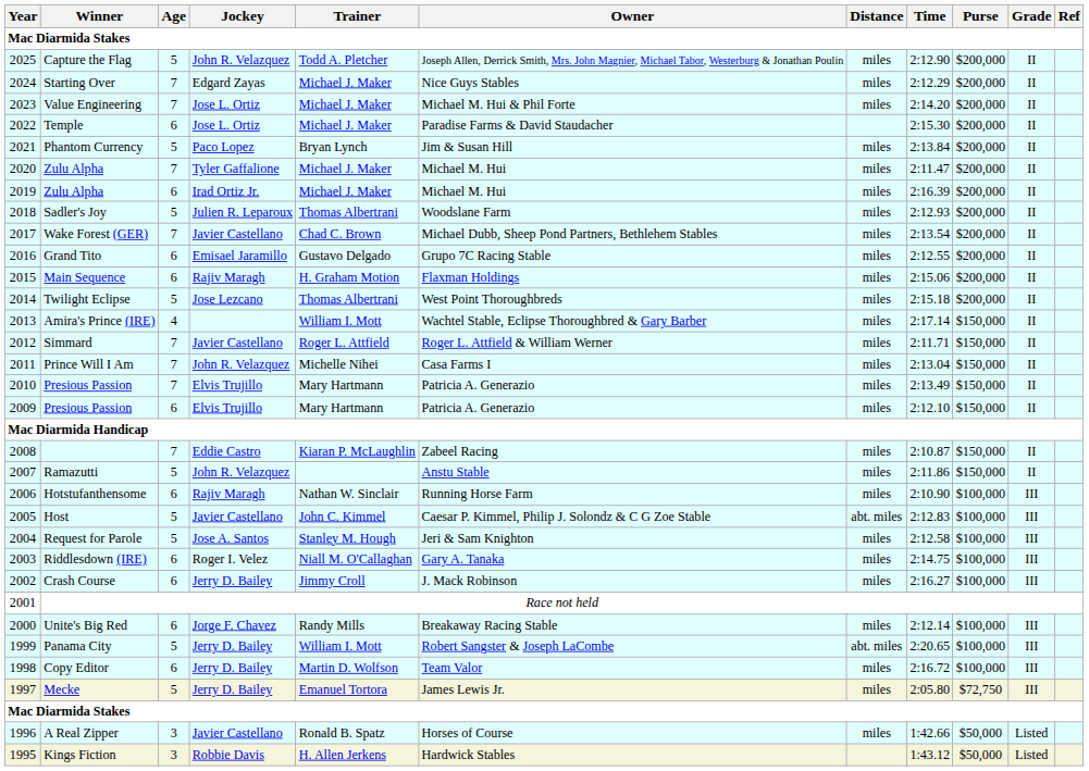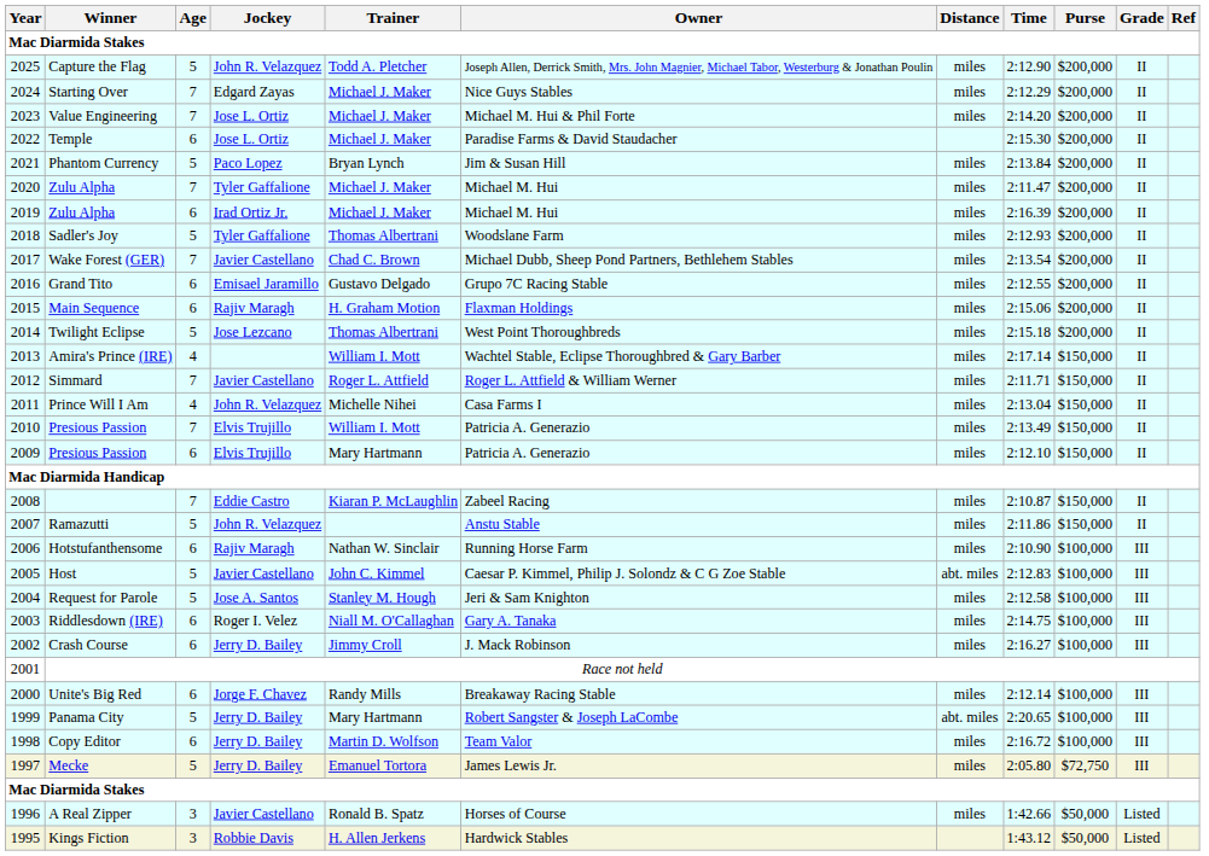 <table class="wikitable sortable">
 <tr>
 <th>Year</th>
 <th>Winner</th>
 <th>Age</th>
 <th>Jockey</th>
 <th>Trainer</th>
 <th>Owner</th>
 <th>Distance</th>
 <th>Time</th>
 <th>Purse</th>
 <th>Grade</th>
 <th>Ref</th>
 </tr>
 <tr style="font-size:90%; background-color:white">
 <td align="left" colspan=11><strong>Mac Diarmida Stakes</strong></td>
 </tr>
 <tr style="font-size:90%; background-color:lightcyan">
 <td align=center>2025</td>
 <td>Capture the Flag</td>
 <td align=center>5</td>
 <td><a href='#'>John R. Velazquez</a></td>
 <td><a href='#'>Todd A. Pletcher</a></td>
 <td><small>Joseph Allen, Derrick Smith, <a href='#'>Mrs. John Magnier</a>,  <a href='#'>Michael Tabor</a>, <a href='#'>Westerburg</a> & Jonathan Poulin</small></td>
 <td align=center> miles</td>
 <td align=center>2:12.90</td>
 <td align=center>$200,000</td>
 <td align=center>II</td>
 <td></td>
 </tr>
 <tr style="font-size:90%; background-color:lightcyan">
 <td align=center>2024</td>
 <td>Starting Over</td>
 <td align=center>7</td>
 <td>Edgard Zayas</td>
 <td><a href='#'>Michael J. Maker</a></td>
 <td>Nice Guys Stables</td>
 <td align=center> miles</td>
 <td align=center>2:12.29</td>
 <td align=center>$200,000</td>
 <td align=center>II</td>
 <td></td>
 </tr>
 <tr style="font-size:90%; background-color:lightcyan">
 <td align=center>2023</td>
 <td>Value Engineering</td>
 <td align=center>7</td>
 <td><a href='#'>Jose L. Ortiz</a></td>
 <td><a href='#'>Michael J. Maker</a></td>
 <td>Michael M. Hui & Phil Forte</td>
 <td align=center> miles</td>
 <td align=center>2:14.20</td>
 <td align=center>$200,000</td>
 <td align=center>II</td>
 <td></td>
 </tr>
 <tr style="font-size:90%; background-color:lightcyan">
 <td align=center>2022</td>
 <td>Temple</td>
 <td align=center>6</td>
 <td><a href='#'>Jose L. Ortiz</a></td>
 <td><a href='#'>Michael J. Maker</a></td>
 <td>Paradise Farms & David Staudacher</td>
 <td align=center></td>
 <td align=center>2:15.30</td>
 <td align=center>$200,000</td>
 <td align=center>II</td>
 <td></td>
 </tr>
 <tr style="font-size:90%; background-color:lightcyan">
 <td align=center>2021</td>
 <td>Phantom Currency</td>
 <td align=center>5</td>
 <td><a href='#'>Paco Lopez</a></td>
 <td>Bryan Lynch</td>
 <td>Jim & Susan Hill</td>
 <td align=center> miles</td>
 <td align=center>2:13.84</td>
 <td align=center>$200,000</td>
 <td align=center>II</td>
 <td></td>
 </tr>
 <tr style="font-size:90%; background-color:lightcyan">
 <td align=center>2020</td>
 <td><a href='#'>Zulu Alpha</a></td>
 <td align=center>7</td>
 <td><a href='#'>Tyler Gaffalione</a></td>
 <td><a href='#'>Michael J. Maker</a></td>
 <td>Michael M. Hui</td>
 <td align=center> miles</td>
 <td align=center>2:11.47</td>
 <td align=center>$200,000</td>
 <td align=center>II</td>
 <td></td>
 </tr>
 <tr style="font-size:90%; background-color:lightcyan">
 <td align=center>2019</td>
 <td><a href='#'>Zulu Alpha</a></td>
 <td align=center>6</td>
 <td><a href='#'>Irad Ortiz Jr.</a></td>
 <td><a href='#'>Michael J. Maker</a></td>
 <td>Michael M. Hui</td>
 <td align=center> miles</td>
 <td align=center>2:16.39</td>
 <td align=center>$200,000</td>
 <td align=center>II</td>
 <td></td>
 </tr>
 <tr style="font-size:90%; background-color:lightcyan">
 <td align=center>2018</td>
 <td>Sadler's Joy</td>
 <td align=center>5</td>
-<td><a href='#'>Julien R. Leparoux</a></td>
+<td><a href='#'>Tyler Gaffalione</a></td>
 <td><a href='#'>Thomas Albertrani</a></td>
 <td>Woodslane Farm</td>
 <td align=center> miles</td>
 <td align=center>2:12.93</td>
 <td align=center>$200,000</td>
 <td align=center>II</td>
 <td></td>
 </tr>
 <tr style="font-size:90%; background-color:lightcyan">
 <td align=center>2017</td>
 <td>Wake Forest <a href='#'>(GER)</a></td>
 <td align=center>7</td>
 <td><a href='#'>Javier Castellano</a></td>
 <td><a href='#'>Chad C. Brown</a></td>
 <td>Michael Dubb, Sheep Pond Partners, Bethlehem Stables</td>
 <td align=center> miles</td>
 <td align=center>2:13.54</td>
 <td align=center>$200,000</td>
 <td align=center>II</td>
 <td></td>
 </tr>
 <tr style="font-size:90%; background-color:lightcyan">
 <td align=center>2016</td>
 <td>Grand Tito</td>
 <td align=center>6</td>
 <td><a href='#'>Emisael Jaramillo</a></td>
 <td>Gustavo Delgado</td>
 <td>Grupo 7C Racing Stable</td>
 <td align=center> miles</td>
 <td align=center>2:12.55</td>
 <td align=center>$200,000</td>
 <td align=center>II</td>
 <td></td>
 </tr>
 <tr style="font-size:90%; background-color:lightcyan">
 <td align=center>2015</td>
 <td><a href='#'>Main Sequence</a></td>
 <td align=center>6</td>
 <td><a href='#'>Rajiv Maragh</a></td>
 <td><a href='#'>H. Graham Motion</a></td>
 <td><a href='#'>Flaxman Holdings</a></td>
 <td align=center> miles</td>
 <td align=center>2:15.06</td>
 <td align=center>$200,000</td>
 <td align=center>II</td>
 <td></td>
 </tr>
 <tr style="font-size:90%; background-color:lightcyan">
 <td align=center>2014</td>
 <td>Twilight Eclipse</td>
 <td align=center>5</td>
 <td><a href='#'>Jose Lezcano</a></td>
 <td><a href='#'>Thomas Albertrani</a></td>
 <td>West Point Thoroughbreds</td>
 <td align=center> miles</td>
 <td align=center>2:15.18</td>
 <td align=center>$200,000</td>
 <td align=center>II</td>
 <td></td>
 </tr>
 <tr style="font-size:90%; background-color:lightcyan">
 <td align=center>2013</td>
 <td>Amira's Prince <a href='#'>(IRE)</a></td>
 <td align=center>4</td>
 <td></td>
 <td><a href='#'>William I. Mott</a></td>
 <td>Wachtel Stable, Eclipse Thoroughbred & <a href='#'>Gary Barber</a></td>
 <td align=center> miles</td>
 <td align=center>2:17.14</td>
 <td align=center>$150,000</td>
 <td align=center>II</td>
 <td></td>
 </tr>
 <tr style="font-size:90%; background-color:lightcyan">
 <td align=center>2012</td>
 <td>Simmard</td>
 <td align=center>7</td>
 <td><a href='#'>Javier Castellano</a></td>
 <td><a href='#'>Roger L. Attfield</a></td>
 <td><a href='#'>Roger L. Attfield</a> & William Werner</td>
 <td align=center> miles</td>
 <td align=center>2:11.71</td>
 <td align=center>$150,000</td>
 <td align=center>II</td>
 <td></td>
 </tr>
 <tr style="font-size:90%; background-color:lightcyan">
 <td align=center>2011</td>
 <td>Prince Will I Am</td>
-<td align=center>7</td>
+<td align=center>4</td>
 <td><a href='#'>John R. Velazquez</a></td>
 <td>Michelle Nihei</td>
 <td>Casa Farms I</td>
 <td align=center> miles</td>
 <td align=center>2:13.04</td>
 <td align=center>$150,000</td>
 <td align=center>II</td>
 <td></td>
 </tr>
 <tr style="font-size:90%; background-color:lightcyan">
 <td align=center>2010</td>
 <td><a href='#'>Presious Passion</a></td>
 <td align=center>7</td>
 <td><a href='#'>Elvis Trujillo</a></td>
-<td>Mary Hartmann</td>
+<td><a href='#'>William I. Mott</a></td>
 <td>Patricia A. Generazio</td>
 <td align=center> miles</td>
 <td align=center>2:13.49</td>
 <td align=center>$150,000</td>
 <td align=center>II</td>
 <td></td>
 </tr>
 <tr style="font-size:90%; background-color:lightcyan">
 <td align=center>2009</td>
 <td><a href='#'>Presious Passion</a></td>
 <td align=center>6</td>
 <td><a href='#'>Elvis Trujillo</a></td>
 <td>Mary Hartmann</td>
 <td>Patricia A. Generazio</td>
 <td align=center> miles</td>
 <td align=center>2:12.10</td>
 <td align=center>$150,000</td>
 <td align=center>II</td>
 <td></td>
 </tr>
 <tr style="font-size:90%; background-color:white">
 <td align="left" colspan=11><strong>Mac Diarmida Handicap </strong></td>
 </tr>
 <tr style="font-size:90%; background-color:lightcyan">
 <td align=center>2008</td>
 <td></td>
 <td align=center>7</td>
 <td><a href='#'>Eddie Castro</a></td>
 <td><a href='#'>Kiaran P. McLaughlin</a></td>
 <td>Zabeel Racing</td>
 <td align=center> miles</td>
 <td align=center>2:10.87</td>
 <td align=center>$150,000</td>
 <td align=center>II</td>
 <td></td>
 </tr>
 <tr style="font-size:90%; background-color:lightcyan">
 <td align=center>2007</td>
 <td>Ramazutti</td>
 <td align=center>5</td>
 <td><a href='#'>John R. Velazquez</a></td>
 <td></td>
 <td><a href='#'>Anstu Stable</a></td>
 <td align=center> miles</td>
 <td align=center>2:11.86</td>
 <td align=center>$150,000</td>
 <td align=center>II</td>
 <td></td>
 </tr>
 <tr style="font-size:90%; background-color:lightcyan">
 <td align=center>2006</td>
 <td>Hotstufanthensome</td>
 <td align=center>6</td>
 <td><a href='#'>Rajiv Maragh</a></td>
 <td>Nathan W. Sinclair</td>
 <td>Running Horse Farm</td>
 <td align=center> miles</td>
 <td align=center>2:10.90</td>
 <td align=center>$100,000</td>
 <td align=center>III</td>
 <td></td>
 </tr>
 <tr style="font-size:90%; background-color:lightcyan">
 <td align=center>2005</td>
 <td>Host</td>
 <td align=center>5</td>
 <td><a href='#'>Javier Castellano</a></td>
 <td><a href='#'>John C. Kimmel</a></td>
 <td>Caesar P. Kimmel, Philip J. Solondz & C G Zoe Stable</td>
 <td align=center>abt.  miles</td>
 <td align=center>2:12.83</td>
 <td align=center>$100,000</td>
 <td align=center>III</td>
 <td></td>
 </tr>
 <tr style="font-size:90%; background-color:lightcyan">
 <td align=center>2004</td>
 <td>Request for Parole</td>
 <td align=center>5</td>
 <td><a href='#'>Jose A. Santos</a></td>
 <td><a href='#'>Stanley M. Hough</a></td>
 <td>Jeri & Sam Knighton</td>
 <td align=center> miles</td>
 <td align=center>2:12.58</td>
 <td align=center>$100,000</td>
 <td align=center>III</td>
 <td></td>
 </tr>
 <tr style="font-size:90%; background-color:lightcyan">
 <td align=center>2003</td>
 <td>Riddlesdown <a href='#'>(IRE)</a></td>
 <td align=center>6</td>
 <td>Roger I. Velez</td>
 <td><a href='#'>Niall M. O'Callaghan</a></td>
 <td><a href='#'>Gary A. Tanaka</a></td>
 <td align=center> miles</td>
 <td align=center>2:14.75</td>
 <td align=center>$100,000</td>
 <td align=center>III</td>
 <td></td>
 </tr>
 <tr style="font-size:90%; background-color:lightcyan">
 <td align=center>2002</td>
 <td>Crash Course</td>
 <td align=center>6</td>
 <td><a href='#'>Jerry D. Bailey</a></td>
 <td><a href='#'>Jimmy Croll</a></td>
 <td>J. Mack Robinson</td>
 <td align=center> miles</td>
 <td align=center>2:16.27</td>
 <td align=center>$100,000</td>
 <td align=center>III</td>
 <td></td>
 </tr>
 <tr style="font-size:90%; background-color:white">
 <td align="center">2001</td>
 <td align="center" colspan=10><em>Race not held</em></td>
 </tr>
 <tr style="font-size:90%; background-color:lightcyan">
 <td align=center>2000</td>
 <td>Unite's Big Red</td>
 <td align=center>6</td>
 <td><a href='#'>Jorge F. Chavez</a></td>
 <td>Randy Mills</td>
 <td>Breakaway Racing Stable</td>
 <td align=center> miles</td>
 <td align=center>2:12.14</td>
 <td align=center>$100,000</td>
 <td align=center>III</td>
 <td></td>
 </tr>
 <tr style="font-size:90%; background-color:lightcyan">
 <td align=center>1999</td>
 <td>Panama City</td>
 <td align=center>5</td>
 <td><a href='#'>Jerry D. Bailey</a></td>
-<td><a href='#'>William I. Mott</a></td>
+<td>Mary Hartmann</td>
 <td><a href='#'>Robert Sangster</a> & <a href='#'>Joseph LaCombe</a></td>
 <td align=center>abt.  miles</td>
 <td align=center>2:20.65</td>
 <td align=center>$100,000</td>
 <td align=center>III</td>
 <td></td>
 </tr>
 <tr style="font-size:90%; background-color:lightcyan">
 <td align=center>1998</td>
 <td>Copy Editor</td>
 <td align=center>6</td>
 <td><a href='#'>Jerry D. Bailey</a></td>
 <td><a href='#'>Martin D. Wolfson</a></td>
 <td><a href='#'>Team Valor</a></td>
 <td align=center> miles</td>
 <td align=center>2:16.72</td>
 <td align=center>$100,000</td>
 <td align=center>III</td>
 <td></td>
 </tr>
 <tr style="font-size:90%; background-color:beige">
 <td align=center>1997</td>
 <td><a href='#'>Mecke</a></td>
 <td align=center>5</td>
 <td><a href='#'>Jerry D. Bailey</a></td>
 <td><a href='#'>Emanuel Tortora</a></td>
 <td>James Lewis Jr.</td>
 <td align=center> miles</td>
 <td align=center>2:05.80</td>
 <td align=center>$72,750</td>
 <td align=center>III</td>
 <td></td>
 </tr>
 <tr style="font-size:90%; background-color:white">
 <td align="left" colspan=11><strong>Mac Diarmida Stakes </strong></td>
 </tr>
 <tr style="font-size:90%; background-color:lightcyan">
 <td align=center>1996</td>
 <td>A Real Zipper</td>
 <td align=center>3</td>
 <td><a href='#'>Javier Castellano</a></td>
 <td>Ronald B. Spatz</td>
 <td>Horses of Course</td>
 <td align=center> miles</td>
 <td align=center>1:42.66</td>
 <td align=center>$50,000</td>
 <td align=center>Listed</td>
 <td></td>
 </tr>
 <tr style="font-size:90%; background-color:beige">
 <td align=center>1995</td>
 <td>Kings Fiction</td>
 <td align=center>3</td>
 <td><a href='#'>Robbie Davis</a></td>
 <td><a href='#'>H. Allen Jerkens</a></td>
 <td>Hardwick Stables</td>
 <td align=center></td>
 <td align=center>1:43.12</td>
 <td align=center>$50,000</td>
 <td align=center>Listed</td>
 <td></td>
 </tr>
 </table>
